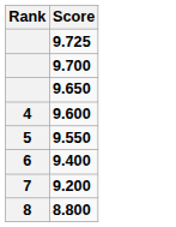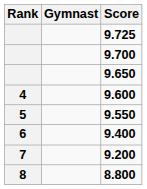 <table class="wikitable sortable">
 <tr>
 <th scope="col">Rank</th>
+<th scope="col">Gymnast</th>
 <th scope="col">Score</th>
 </tr>
 <tr>
 <th scope="row"></th>
+<td></td>
 <td><strong>9.725</strong></td>
 </tr>
 <tr>
 <th scope="row"></th>
+<td></td>
 <td><strong>9.700</strong></td>
 </tr>
 <tr>
 <th scope="row"></th>
+<td></td>
 <td><strong>9.650</strong></td>
 </tr>
 <tr>
 <th scope="row">4</th>
+<td></td>
 <td><strong>9.600</strong></td>
 </tr>
 <tr>
 <th scope="row">5</th>
+<td></td>
 <td><strong>9.550</strong></td>
 </tr>
 <tr>
 <th scope="row">6</th>
+<td></td>
 <td><strong>9.400</strong></td>
 </tr>
 <tr>
 <th scope="row">7</th>
+<td></td>
 <td><strong>9.200</strong></td>
 </tr>
 <tr>
 <th scope="row">8</th>
+<td></td>
 <td><strong>8.800</strong></td>
 </tr>
 </table>
